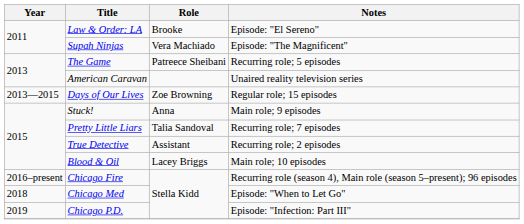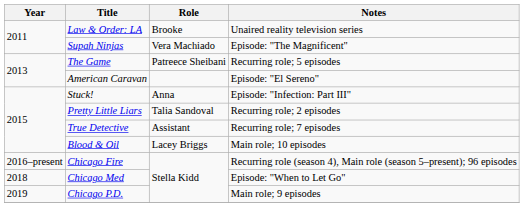 <table class="wikitable sortable">
 <tr>
 <th>Year</th>
 <th>Title</th>
 <th>Role</th>
 <th class="unsortable">Notes</th>
 </tr>
 <tr>
 <td rowspan="2">2011</td>
 <td><em><a href='#'>Law & Order: LA</a></em></td>
 <td>Brooke</td>
-<td>Episode: "El Sereno"</td>
+<td>Unaired reality television series</td>
 </tr>
 <tr>
 <td><em><a href='#'>Supah Ninjas</a></em></td>
 <td>Vera Machiado</td>
 <td>Episode: "The Magnificent"</td>
 </tr>
 <tr>
 <td rowspan="2">2013</td>
 <td><em><a href='#'>The Game</a></em></td>
 <td>Patreece Sheibani</td>
 <td>Recurring role; 5 episodes</td>
 </tr>
 <tr>
 <td><em>American Caravan</em></td>
 <td></td>
-<td>Unaired reality television series</td>
-</tr>
-<tr>
-<td>2013—2015</td>
-<td><em><a href='#'>Days of Our Lives</a></em></td>
-<td>Zoe Browning</td>
-<td>Regular role; 15 episodes</td>
+<td>Episode: "El Sereno"</td>
 </tr>
 <tr>
 <td rowspan="4">2015</td>
 <td><em>Stuck!</em></td>
 <td>Anna</td>
-<td>Main role; 9 episodes</td>
+<td>Episode: "Infection: Part III"</td>
 </tr>
 <tr>
 <td><em><a href='#'>Pretty Little Liars</a></em></td>
 <td>Talia Sandoval</td>
-<td>Recurring role; 7 episodes</td>
+<td>Recurring role; 2 episodes</td>
 </tr>
 <tr>
 <td><em><a href='#'>True Detective</a></em></td>
 <td>Assistant</td>
-<td>Recurring role; 2 episodes</td>
+<td>Recurring role; 7 episodes</td>
 </tr>
 <tr>
 <td><em><a href='#'>Blood & Oil</a></em></td>
 <td>Lacey Briggs</td>
 <td>Main role; 10 episodes</td>
 </tr>
 <tr>
 <td>2016–present</td>
 <td><em><a href='#'>Chicago Fire</a></em></td>
 <td rowspan="3">Stella Kidd</td>
 <td>Recurring role (season 4), Main role (season 5–present); 96 episodes</td>
 </tr>
 <tr>
 <td>2018</td>
 <td><em><a href='#'>Chicago Med</a></em></td>
 <td>Episode: "When to Let Go"</td>
 </tr>
 <tr>
 <td>2019</td>
 <td><em><a href='#'>Chicago P.D.</a></em></td>
-<td>Episode: "Infection: Part III"</td>
+<td>Main role; 9 episodes</td>
 </tr>
 <tr>
 </tr>
 </table>
